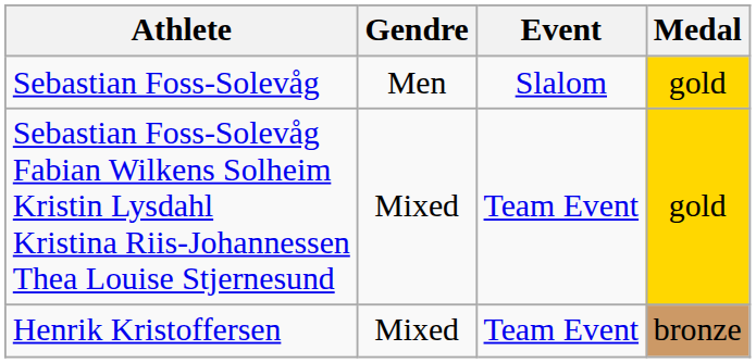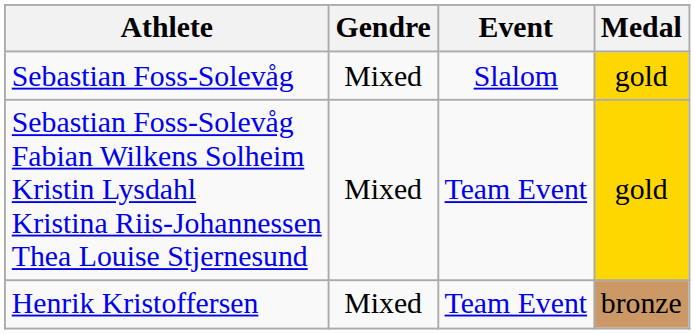 <table class="wikitable" style="width:; font-size:100%; text-align:center;">
 <tr>
 <th>Athlete</th>
 <th>Gendre</th>
 <th>Event</th>
 <th>Medal</th>
 </tr>
 <tr>
 <td align=left><a href='#'>Sebastian Foss-Solevåg</a></td>
-<td>Men</td>
+<td>Mixed</td>
 <td><a href='#'>Slalom</a></td>
 <td bgcolor=gold>gold</td>
 </tr>
 <tr>
 <td align=left><a href='#'>Sebastian Foss-Solevåg</a><br><a href='#'>Fabian Wilkens Solheim</a><br><a href='#'>Kristin Lysdahl</a><br><a href='#'>Kristina Riis-Johannessen</a><br><a href='#'>Thea Louise Stjernesund</a></td>
 <td>Mixed</td>
 <td><a href='#'>Team Event</a></td>
 <td bgcolor=gold>gold</td>
 </tr>
 <tr>
 <td align=left><a href='#'>Henrik Kristoffersen</a></td>
 <td>Mixed</td>
 <td><a href='#'>Team Event</a></td>
 <td bgcolor=cc9966>bronze</td>
 </tr>
 </table>
